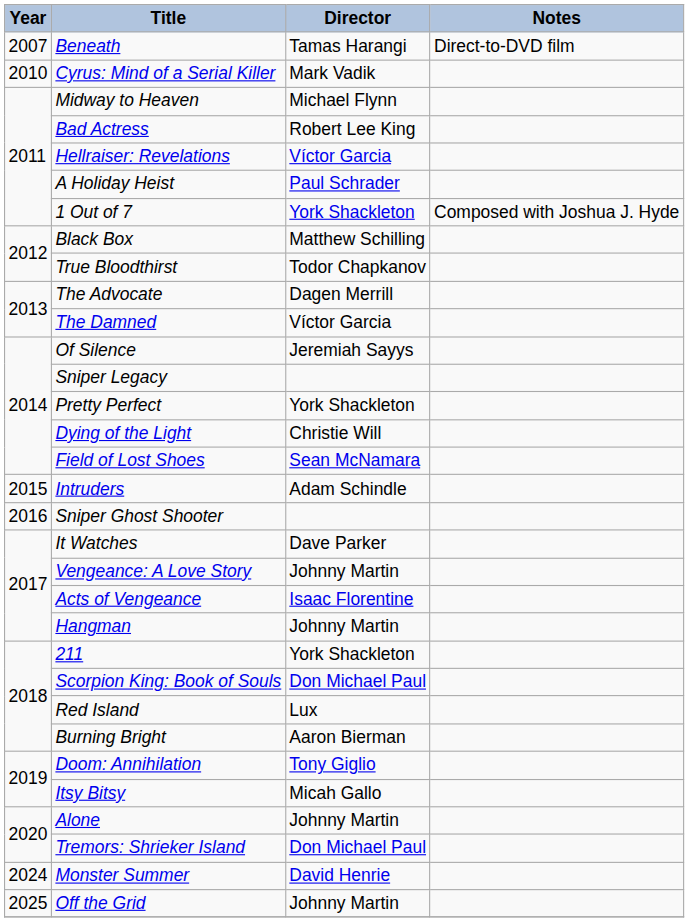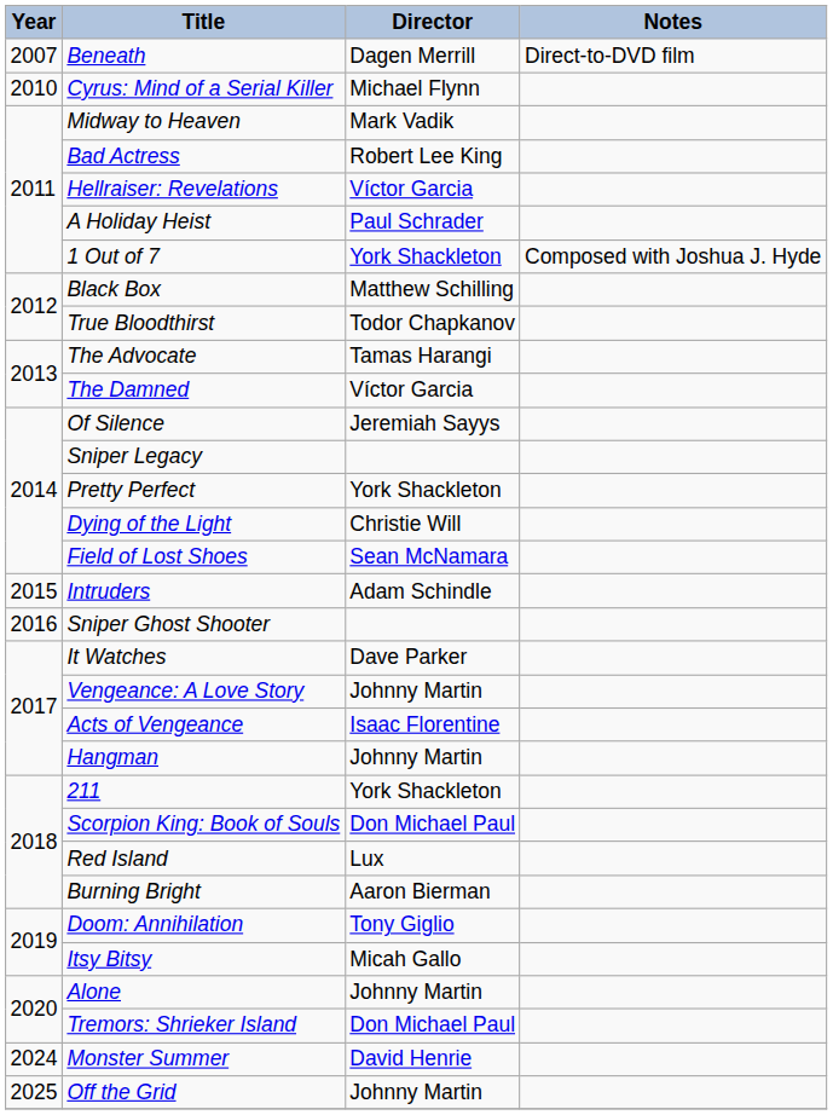 <table class="wikitable">
 <tr>
 <th style="background:#B0C4DE;">Year</th>
 <th style="background:#B0C4DE;">Title</th>
 <th style="background:#B0C4DE;">Director</th>
 <th style="background:#B0C4DE;">Notes</th>
 </tr>
 <tr>
 <td>2007</td>
 <td><em><a href='#'>Beneath</a></em></td>
-<td>Tamas Harangi</td>
+<td>Dagen Merrill</td>
 <td>Direct-to-DVD film</td>
 </tr>
 <tr>
 <td>2010</td>
 <td><em><a href='#'>Cyrus: Mind of a Serial Killer</a></em></td>
-<td>Mark Vadik</td>
+<td>Michael Flynn</td>
 <td></td>
 </tr>
 <tr>
 <td rowspan=5>2011</td>
 <td><em>Midway to Heaven</em></td>
-<td>Michael Flynn</td>
+<td>Mark Vadik</td>
 <td></td>
 </tr>
 <tr>
 <td><em><a href='#'>Bad Actress</a></em></td>
 <td>Robert Lee King</td>
 <td></td>
 </tr>
 <tr>
 <td><em><a href='#'>Hellraiser: Revelations</a></em></td>
 <td><a href='#'>Víctor Garcia</a></td>
 <td></td>
 </tr>
 <tr>
 <td><em>A Holiday Heist</em></td>
 <td><a href='#'>Paul Schrader</a></td>
 <td></td>
 </tr>
 <tr>
 <td><em>1 Out of 7</em></td>
 <td><a href='#'>York Shackleton</a></td>
 <td>Composed with Joshua J. Hyde</td>
 </tr>
 <tr>
 <td rowspan=2>2012</td>
 <td><em>Black Box</em></td>
 <td>Matthew Schilling</td>
 <td></td>
 </tr>
 <tr>
 <td><em>True Bloodthirst</em></td>
 <td>Todor Chapkanov</td>
 <td></td>
 </tr>
 <tr>
 <td rowspan=2>2013</td>
 <td><em>The Advocate</em></td>
-<td>Dagen Merrill</td>
+<td>Tamas Harangi</td>
 <td></td>
 </tr>
 <tr>
 <td><em><a href='#'>The Damned</a></em></td>
 <td>Víctor Garcia</td>
 <td></td>
 </tr>
 <tr>
 <td rowspan=5>2014</td>
 <td><em>Of Silence</em></td>
 <td>Jeremiah Sayys</td>
 <td></td>
 </tr>
 <tr>
 <td><em>Sniper Legacy</em></td>
 <td></td>
 <td></td>
 </tr>
 <tr>
 <td><em>Pretty Perfect</em></td>
 <td>York Shackleton</td>
 <td></td>
 </tr>
 <tr>
 <td><em><a href='#'>Dying of the Light</a></em></td>
 <td>Christie Will</td>
 <td></td>
 </tr>
 <tr>
 <td><em><a href='#'>Field of Lost Shoes</a></em></td>
 <td><a href='#'>Sean McNamara</a></td>
 <td></td>
 </tr>
 <tr>
 <td>2015</td>
 <td><em><a href='#'>Intruders</a></em></td>
 <td>Adam Schindle</td>
 <td></td>
 </tr>
 <tr>
 <td>2016</td>
 <td><em>Sniper Ghost Shooter</em></td>
 <td></td>
 <td></td>
 </tr>
 <tr>
 <td rowspan=4>2017</td>
 <td><em>It Watches</em></td>
 <td>Dave Parker</td>
 <td></td>
 </tr>
 <tr>
 <td><em><a href='#'>Vengeance: A Love Story</a></em></td>
 <td>Johnny Martin</td>
 <td></td>
 </tr>
 <tr>
 <td><em><a href='#'>Acts of Vengeance</a></em></td>
 <td><a href='#'>Isaac Florentine</a></td>
 <td></td>
 </tr>
 <tr>
 <td><em><a href='#'>Hangman</a></em></td>
 <td>Johnny Martin</td>
 <td></td>
 </tr>
 <tr>
 <td rowspan=4>2018</td>
 <td><em><a href='#'>211</a></em></td>
 <td>York Shackleton</td>
 <td></td>
 </tr>
 <tr>
 <td><em><a href='#'>Scorpion King: Book of Souls</a></em></td>
 <td><a href='#'>Don Michael Paul</a></td>
 <td></td>
 </tr>
 <tr>
 <td><em>Red Island</em></td>
 <td>Lux</td>
 <td></td>
 </tr>
 <tr>
 <td><em>Burning Bright</em></td>
 <td>Aaron Bierman</td>
 <td></td>
 </tr>
 <tr>
 <td rowspan=2>2019</td>
 <td><em><a href='#'>Doom: Annihilation</a></em></td>
 <td><a href='#'>Tony Giglio</a></td>
 <td></td>
 </tr>
 <tr>
 <td><em><a href='#'>Itsy Bitsy</a></em></td>
 <td>Micah Gallo</td>
 <td></td>
 </tr>
 <tr>
 <td rowspan="2">2020</td>
 <td><em><a href='#'>Alone</a></em></td>
 <td>Johnny Martin</td>
 <td></td>
 </tr>
 <tr>
 <td><em><a href='#'>Tremors: Shrieker Island</a></em></td>
 <td><a href='#'>Don Michael Paul</a></td>
 <td></td>
 </tr>
 <tr>
 <td>2024</td>
 <td><em><a href='#'>Monster Summer</a></em></td>
 <td><a href='#'>David Henrie</a></td>
 <td></td>
 </tr>
 <tr>
 <td>2025</td>
 <td><em><a href='#'>Off the Grid</a></em></td>
 <td>Johnny Martin</td>
 <td></td>
 </tr>
 <tr>
 </tr>
 </table>
